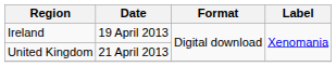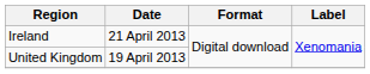 <table class="wikitable plainrowheaders">
 <tr>
 <th scope="col">Region</th>
 <th scope="col">Date</th>
 <th scope="col">Format</th>
 <th scope="col">Label</th>
 </tr>
 <tr>
 <td>Ireland</td>
-<td>19 April 2013</td>
+<td>21 April 2013</td>
 <td rowspan="2">Digital download</td>
 <td rowspan="2"><a href='#'>Xenomania</a></td>
 </tr>
 <tr>
 <td>United Kingdom</td>
-<td>21 April 2013</td>
+<td>19 April 2013</td>
 </tr>
 <tr>
 </tr>
 </table>
